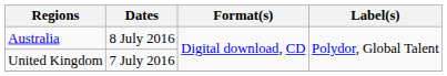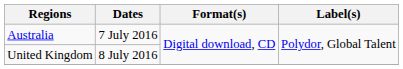 <table class="wikitable plainrowheaders">
 <tr>
 <th scope="col">Regions</th>
 <th scope="col">Dates</th>
 <th scope="col">Format(s)</th>
 <th scope="col">Label(s)</th>
 </tr>
 <tr>
 <td><a href='#'>Australia</a></td>
-<td>8 July 2016</td>
+<td>7 July 2016</td>
 <td rowspan=2><a href='#'>Digital download</a>, <a href='#'>CD</a></td>
 <td rowspan=2><a href='#'>Polydor</a>, Global Talent</td>
 </tr>
 <tr>
 <td>United Kingdom</td>
-<td>7 July 2016</td>
+<td>8 July 2016</td>
 </tr>
 <tr>
 </tr>
 </table>
